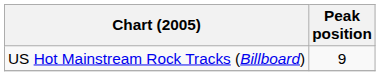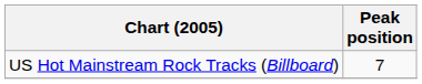 <table class="wikitable sortable">
 <tr>
 <th>Chart (2005)</th>
 <th>Peak<br>position</th>
 </tr>
 <tr>
 <td>US <a href='#'>Hot Mainstream Rock Tracks</a> (<em><a href='#'>Billboard</a></em>)</td>
-<td align=center>9</td>
+<td align=center>7</td>
 </tr>
 <tr>
 </tr>
 </table>
